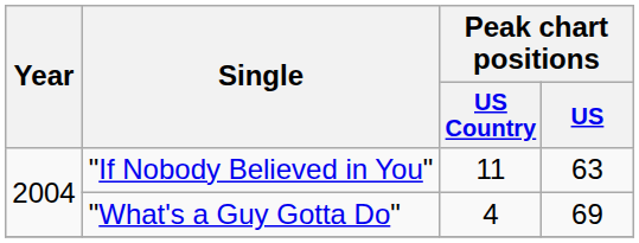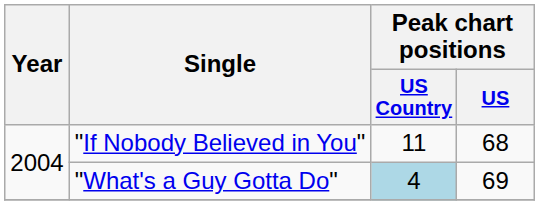 <table class="wikitable" style="text-align:center;">
 <tr>
 <th rowspan="2">Year</th>
 <th rowspan="2">Single</th>
 <th colspan="2">Peak chart<br>positions</th>
 </tr>
 <tr style="font-size:smaller;">
 <th width="45"><a href='#'>US Country</a></th>
 <th width="45"><a href='#'>US</a></th>
 </tr>
 <tr>
 <td rowspan="2">2004</td>
 <td align="left">"<a href='#'>If Nobody Believed in You</a>"</td>
 <td>11</td>
-<td>63</td>
+<td>68</td>
 </tr>
 <tr>
 <td align="left">"<a href='#'>What's a Guy Gotta Do</a>"</td>
-<td>4</td>
+<td style="background: lightblue;">4</td>
 <td>69</td>
 </tr>
 <tr>
 </tr>
 </table>
